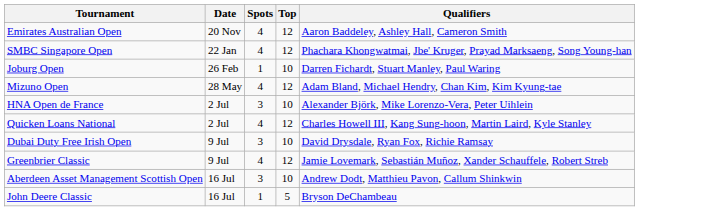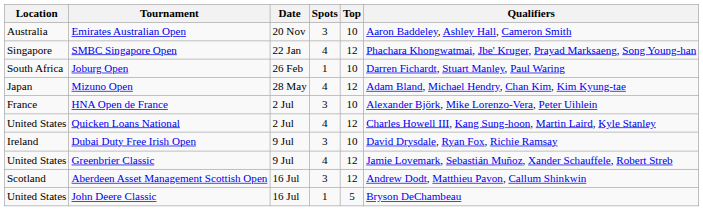 <table class=wikitable style=font-size:95%>
 <tr>
+<th>Location</th>
 <th>Tournament</th>
 <th>Date</th>
 <th align=center>Spots</th>
 <th align=center>Top</th>
 <th>Qualifiers</th>
 </tr>
 <tr>
+<td>Australia</td>
 <td><a href='#'>Emirates Australian Open</a></td>
 <td>20 Nov</td>
-<td align=center>4</td>
-<td align=center>12</td>
+<td align=center>3</td>
+<td align=center>10</td>
 <td><a href='#'>Aaron Baddeley</a>, <a href='#'>Ashley Hall</a>, <a href='#'>Cameron Smith</a></td>
 </tr>
 <tr>
+<td>Singapore</td>
 <td><a href='#'>SMBC Singapore Open</a></td>
 <td>22 Jan</td>
 <td align=center>4</td>
 <td align=center>12</td>
 <td><a href='#'>Phachara Khongwatmai</a>, <a href='#'>Jbe' Kruger</a>, <a href='#'>Prayad Marksaeng</a>, <a href='#'>Song Young-han</a></td>
 </tr>
 <tr>
+<td>South Africa</td>
 <td><a href='#'>Joburg Open</a></td>
 <td>26 Feb</td>
 <td align=center>1</td>
 <td align=center>10</td>
 <td><a href='#'>Darren Fichardt</a>, <a href='#'>Stuart Manley</a>, <a href='#'>Paul Waring</a></td>
 </tr>
 <tr>
+<td>Japan</td>
 <td><a href='#'>Mizuno Open</a></td>
 <td>28 May</td>
 <td align=center>4</td>
 <td align=center>12</td>
 <td><a href='#'>Adam Bland</a>, <a href='#'>Michael Hendry</a>, <a href='#'>Chan Kim</a>, <a href='#'>Kim Kyung-tae</a></td>
 </tr>
 <tr>
+<td>France</td>
 <td><a href='#'>HNA Open de France</a></td>
 <td>2 Jul</td>
 <td align=center>3</td>
 <td align=center>10</td>
 <td><a href='#'>Alexander Björk</a>, <a href='#'>Mike Lorenzo-Vera</a>, <a href='#'>Peter Uihlein</a></td>
 </tr>
 <tr>
+<td>United States</td>
 <td><a href='#'>Quicken Loans National</a></td>
 <td>2 Jul</td>
 <td align=center>4</td>
 <td align=center>12</td>
 <td><a href='#'>Charles Howell III</a>, <a href='#'>Kang Sung-hoon</a>, <a href='#'>Martin Laird</a>, <a href='#'>Kyle Stanley</a></td>
 </tr>
 <tr>
+<td>Ireland</td>
 <td><a href='#'>Dubai Duty Free Irish Open</a></td>
 <td>9 Jul</td>
 <td align=center>3</td>
 <td align=center>10</td>
 <td><a href='#'>David Drysdale</a>, <a href='#'>Ryan Fox</a>, <a href='#'>Richie Ramsay</a></td>
 </tr>
 <tr>
+<td>United States</td>
 <td><a href='#'>Greenbrier Classic</a></td>
 <td>9 Jul</td>
 <td align=center>4</td>
 <td align=center>12</td>
 <td><a href='#'>Jamie Lovemark</a>, <a href='#'>Sebastián Muñoz</a>, <a href='#'>Xander Schauffele</a>, <a href='#'>Robert Streb</a></td>
 </tr>
 <tr>
+<td>Scotland</td>
 <td><a href='#'>Aberdeen Asset Management Scottish Open</a></td>
 <td>16 Jul</td>
 <td align=center>3</td>
-<td align=center>10</td>
+<td align=center>12</td>
 <td><a href='#'>Andrew Dodt</a>, <a href='#'>Matthieu Pavon</a>, <a href='#'>Callum Shinkwin</a></td>
 </tr>
 <tr>
+<td>United States</td>
 <td><a href='#'>John Deere Classic</a></td>
 <td>16 Jul</td>
 <td align=center>1</td>
 <td align=center>5</td>
 <td><a href='#'>Bryson DeChambeau</a></td>
 </tr>
 </table>
